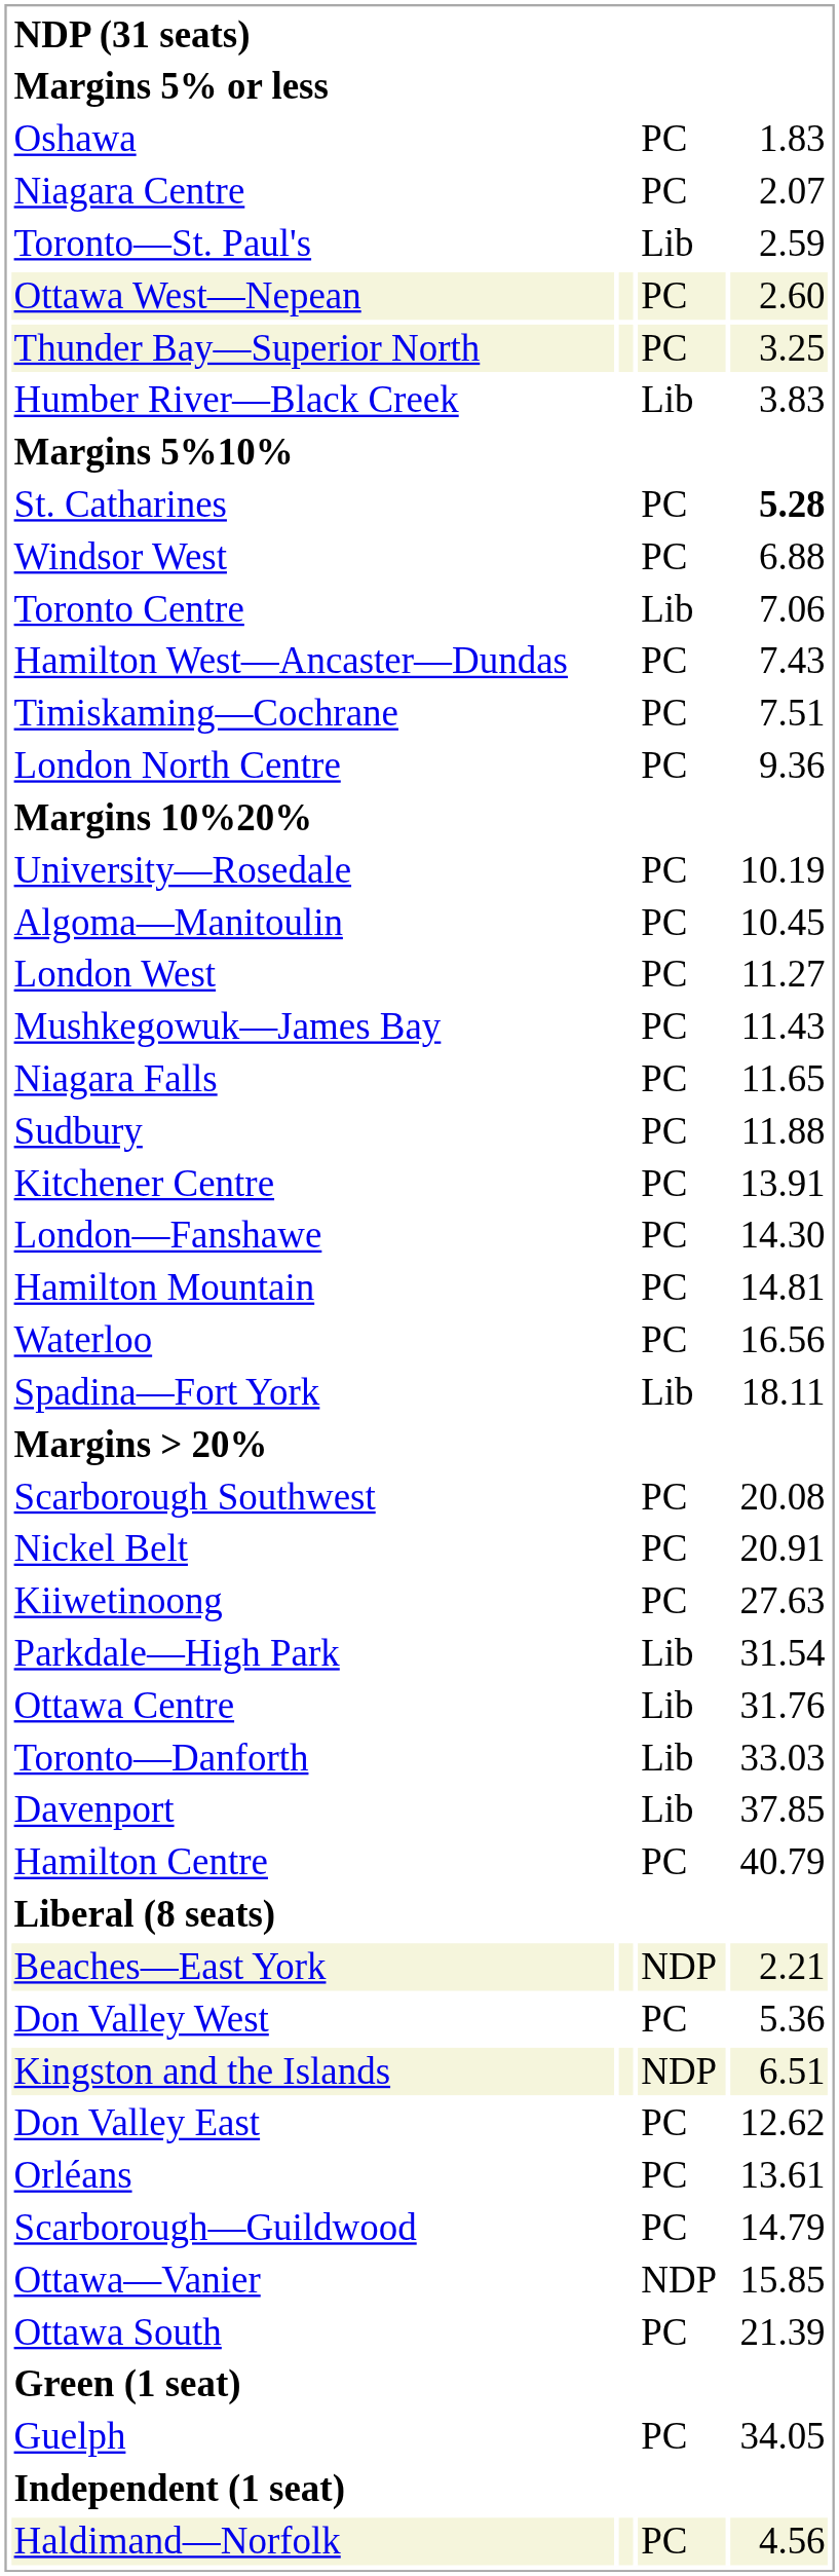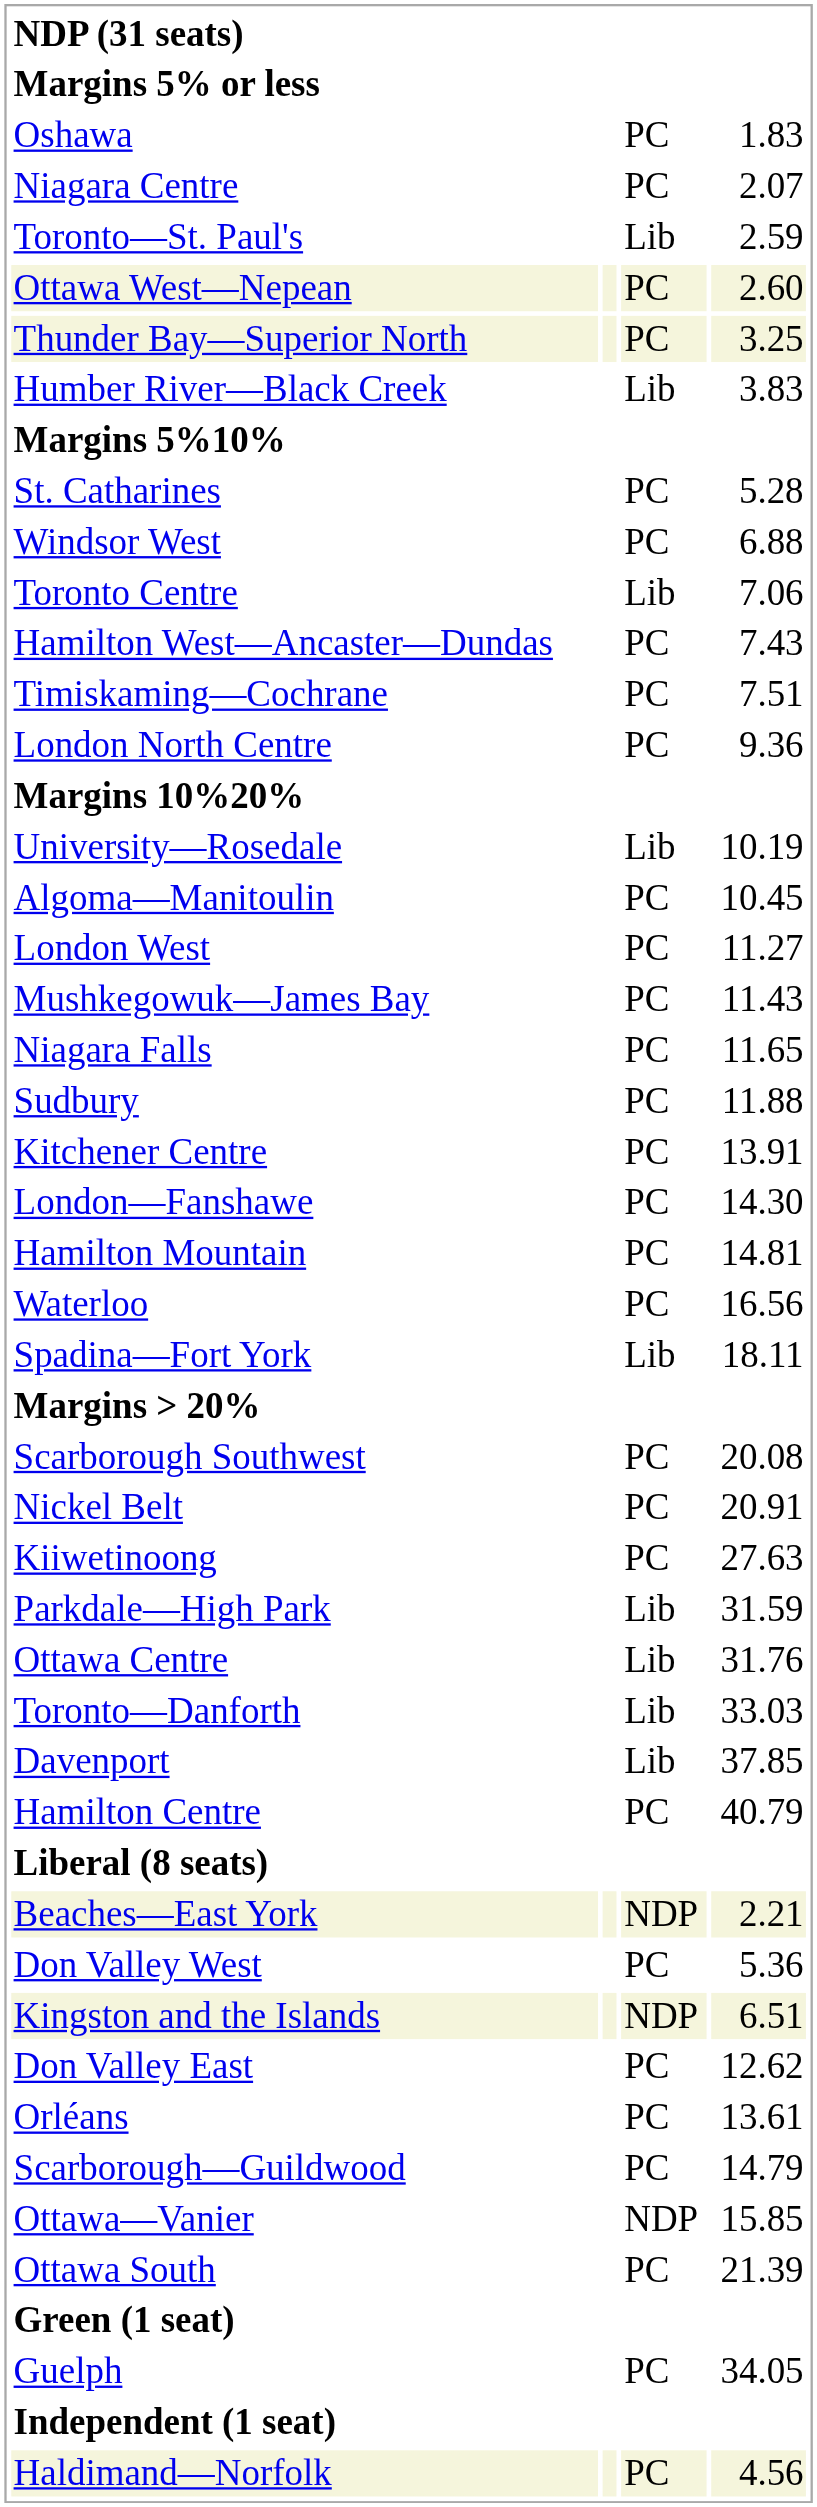 <table style="float:right; width: 350px; border-spacing: 2px; border: 1px solid darkgray;">
 <tr>
 <td><strong>NDP (31 seats)</strong></td>
 </tr>
 <tr>
 <td><strong>Margins 5% or less</strong></td>
 </tr>
 <tr>
 <td><a href='#'>Oshawa</a></td>
 <td> </td>
 <td>PC</td>
 <td align="right">1.83</td>
 </tr>
 <tr>
 <td><a href='#'>Niagara Centre</a></td>
 <td> </td>
 <td>PC</td>
 <td align="right">2.07</td>
 </tr>
 <tr>
 <td><a href='#'>Toronto—St. Paul's</a></td>
 <td> </td>
 <td>Lib</td>
 <td align="right">2.59</td>
 </tr>
 <tr style="background-color:#F5F5DC;">
 <td><a href='#'>Ottawa West—Nepean</a></td>
 <td> </td>
 <td>PC</td>
 <td align="right">2.60</td>
 </tr>
 <tr style="background-color:#F5F5DC;">
 <td><a href='#'>Thunder Bay—Superior North</a></td>
 <td> </td>
 <td>PC</td>
 <td align="right">3.25</td>
 </tr>
 <tr>
 <td><a href='#'>Humber River—Black Creek</a></td>
 <td> </td>
 <td>Lib</td>
 <td align="right">3.83</td>
 </tr>
 <tr>
 <td><strong>Margins 5%10%</strong></td>
 </tr>
 <tr>
 <td><a href='#'>St. Catharines</a></td>
 <td> </td>
 <td>PC</td>
-<td align="right"><strong>5.28</strong></td>
+<td align="right">5.28</td>
 </tr>
 <tr>
 <td><a href='#'>Windsor West</a></td>
 <td> </td>
 <td>PC</td>
 <td align="right">6.88</td>
 </tr>
 <tr>
 <td><a href='#'>Toronto Centre</a></td>
 <td> </td>
 <td>Lib</td>
 <td align="right">7.06</td>
 </tr>
 <tr>
 <td><a href='#'>Hamilton West—Ancaster—Dundas</a></td>
 <td> </td>
 <td>PC</td>
 <td align="right">7.43</td>
 </tr>
 <tr>
 <td><a href='#'>Timiskaming—Cochrane</a></td>
 <td> </td>
 <td>PC</td>
 <td align="right">7.51</td>
 </tr>
 <tr>
 <td><a href='#'>London North Centre</a></td>
 <td> </td>
 <td>PC</td>
 <td align="right">9.36</td>
 </tr>
 <tr>
 <td><strong>Margins 10%20%</strong></td>
 </tr>
 <tr>
 <td><a href='#'>University—Rosedale</a></td>
 <td> </td>
-<td>PC</td>
+<td>Lib</td>
 <td align="right">10.19</td>
 </tr>
 <tr>
 <td><a href='#'>Algoma—Manitoulin</a></td>
 <td> </td>
 <td>PC</td>
 <td align="right">10.45</td>
 </tr>
 <tr>
 <td><a href='#'>London West</a></td>
 <td> </td>
 <td>PC</td>
 <td align="right">11.27</td>
 </tr>
 <tr>
 <td><a href='#'>Mushkegowuk—James Bay</a></td>
 <td> </td>
 <td>PC</td>
 <td align="right">11.43</td>
 </tr>
 <tr>
 <td><a href='#'>Niagara Falls</a></td>
 <td> </td>
 <td>PC</td>
 <td align="right">11.65</td>
 </tr>
 <tr>
 <td><a href='#'>Sudbury</a></td>
 <td> </td>
 <td>PC</td>
 <td align="right">11.88</td>
 </tr>
 <tr>
 <td><a href='#'>Kitchener Centre</a></td>
 <td> </td>
 <td>PC</td>
 <td align="right">13.91</td>
 </tr>
 <tr>
 <td><a href='#'>London—Fanshawe</a></td>
 <td> </td>
 <td>PC</td>
 <td align="right">14.30</td>
 </tr>
 <tr>
 <td><a href='#'>Hamilton Mountain</a></td>
 <td> </td>
 <td>PC</td>
 <td align="right">14.81</td>
 </tr>
 <tr>
 <td><a href='#'>Waterloo</a></td>
 <td> </td>
 <td>PC</td>
 <td align="right">16.56</td>
 </tr>
 <tr>
 <td><a href='#'>Spadina—Fort York</a></td>
 <td> </td>
 <td>Lib</td>
 <td align="right">18.11</td>
 </tr>
 <tr>
 <td><strong>Margins > 20%</strong></td>
 </tr>
 <tr>
 <td><a href='#'>Scarborough Southwest</a></td>
 <td> </td>
 <td>PC</td>
 <td align="right">20.08</td>
 </tr>
 <tr>
 <td><a href='#'>Nickel Belt</a></td>
 <td> </td>
 <td>PC</td>
 <td align="right">20.91</td>
 </tr>
 <tr>
 <td><a href='#'>Kiiwetinoong</a></td>
 <td> </td>
 <td>PC</td>
 <td align="right">27.63</td>
 </tr>
 <tr>
 <td><a href='#'>Parkdale—High Park</a></td>
 <td> </td>
 <td>Lib</td>
-<td align="right">31.54</td>
+<td align="right">31.59</td>
 </tr>
 <tr>
 <td><a href='#'>Ottawa Centre</a></td>
 <td> </td>
 <td>Lib</td>
 <td align="right">31.76</td>
 </tr>
 <tr>
 <td><a href='#'>Toronto—Danforth</a></td>
 <td> </td>
 <td>Lib</td>
 <td align="right">33.03</td>
 </tr>
 <tr>
 <td><a href='#'>Davenport</a></td>
 <td> </td>
 <td>Lib</td>
 <td align="right">37.85</td>
 </tr>
 <tr>
 <td><a href='#'>Hamilton Centre</a></td>
 <td> </td>
 <td>PC</td>
 <td align="right">40.79</td>
 </tr>
 <tr>
 <td><strong>Liberal (8 seats)</strong></td>
 </tr>
 <tr style="background-color:#F5F5DC;">
 <td><a href='#'>Beaches—East York</a></td>
 <td> </td>
 <td>NDP</td>
 <td align="right">2.21</td>
 </tr>
 <tr>
 <td><a href='#'>Don Valley West</a></td>
 <td> </td>
 <td>PC</td>
 <td align="right">5.36</td>
 </tr>
 <tr style="background-color:#F5F5DC;">
 <td><a href='#'>Kingston and the Islands</a></td>
 <td> </td>
 <td>NDP</td>
 <td align="right">6.51</td>
 </tr>
 <tr>
 <td><a href='#'>Don Valley East</a></td>
 <td> </td>
 <td>PC</td>
 <td align="right">12.62</td>
 </tr>
 <tr>
 <td><a href='#'>Orléans</a></td>
 <td> </td>
 <td>PC</td>
 <td align="right">13.61</td>
 </tr>
 <tr>
 <td><a href='#'>Scarborough—Guildwood</a></td>
 <td> </td>
 <td>PC</td>
 <td align="right">14.79</td>
 </tr>
 <tr>
 <td><a href='#'>Ottawa—Vanier</a></td>
 <td> </td>
 <td>NDP</td>
 <td align="right">15.85</td>
 </tr>
 <tr>
 <td><a href='#'>Ottawa South</a></td>
 <td> </td>
 <td>PC</td>
 <td align="right">21.39</td>
 </tr>
 <tr>
 <td><strong>Green (1 seat)</strong></td>
 </tr>
 <tr>
 <td><a href='#'>Guelph</a></td>
 <td> </td>
 <td>PC</td>
 <td align="right">34.05</td>
 </tr>
 <tr>
 <td><strong>Independent (1 seat)</strong></td>
 </tr>
 <tr style="background-color:#F5F5DC;">
 <td><a href='#'>Haldimand—Norfolk</a></td>
 <td> </td>
 <td>PC</td>
 <td align="right">4.56</td>
 </tr>
 </table>
